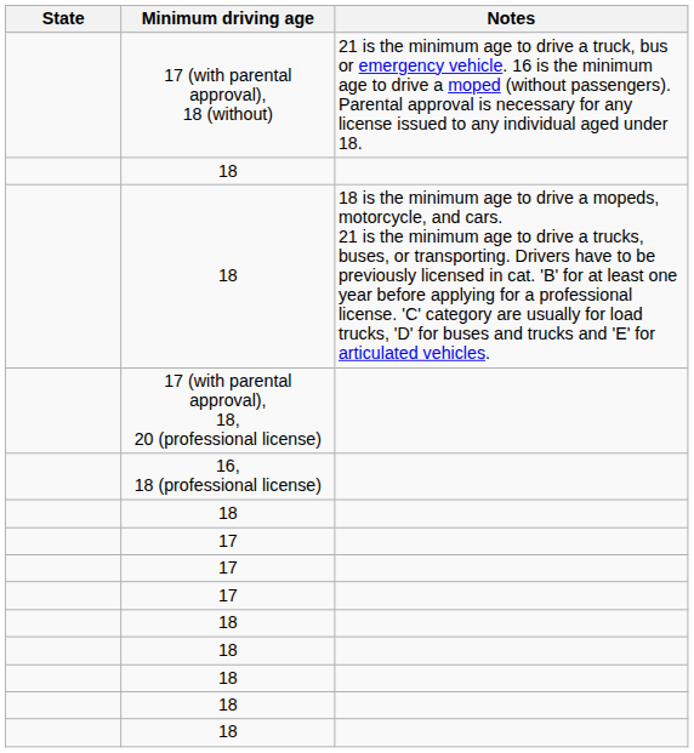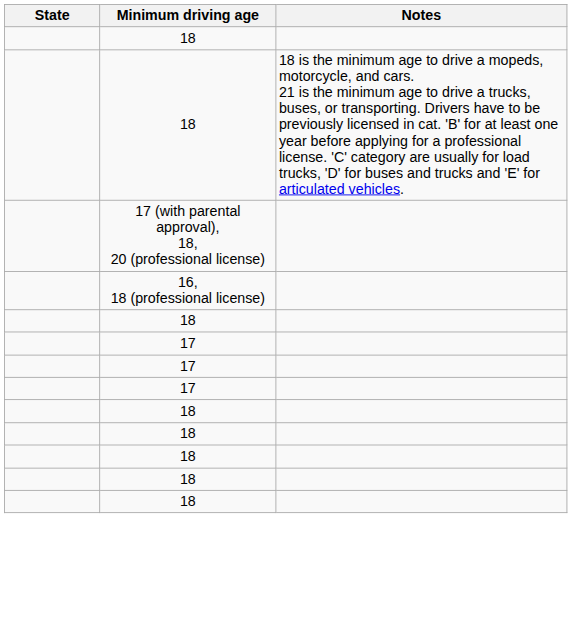 <table class="wikitable sortable">
 <tr>
 <th width="100">State</th>
 <th width="190">Minimum driving age</th>
 <th width="320">Notes</th>
-</tr>
-<tr>
-<td></td>
-<td style="text-align:center;">17 (with parental approval),<br>18 (without)</td>
-<td>21 is the minimum age to drive a truck, bus or <a href='#'>emergency vehicle</a>. 16 is the minimum age to drive a <a href='#'>moped</a> (without passengers). Parental approval is necessary for any license issued to any individual aged under 18.</td>
 </tr>
 <tr>
 <td></td>
 <td style="text-align:center;">18</td>
 <td></td>
 </tr>
 <tr>
 <td></td>
 <td style="text-align:center;">18</td>
 <td>18 is the minimum age to drive a mopeds, motorcycle, and cars.<br>21 is the minimum age to drive a trucks, buses, or transporting. Drivers have to be previously licensed in cat. 'B' for at least one year before applying for a professional license. 'C' category are usually for load trucks, 'D' for buses and trucks and 'E' for <a href='#'>articulated vehicles</a>.</td>
 </tr>
 <tr>
 <td></td>
 <td style="text-align:center;">17 (with parental approval),<br>18,<br>20 (professional license)</td>
 <td></td>
 </tr>
 <tr>
 <td></td>
 <td style="text-align:center;">16,<br>18 (professional license)</td>
 <td></td>
 </tr>
 <tr>
 <td></td>
 <td style="text-align:center;">18</td>
 <td></td>
 </tr>
 <tr>
 <td><em></em></td>
 <td style="text-align:center;">17</td>
 <td></td>
 </tr>
 <tr>
 <td><em></em></td>
 <td style="text-align:center;">17</td>
 <td></td>
 </tr>
 <tr>
 <td></td>
 <td style="text-align:center;">17</td>
 <td></td>
 </tr>
 <tr>
 <td></td>
 <td style="text-align:center;">18</td>
 <td></td>
 </tr>
 <tr>
 <td></td>
 <td style="text-align:center;">18</td>
 <td></td>
 </tr>
 <tr>
 <td></td>
 <td style="text-align:center;">18</td>
 <td></td>
 </tr>
 <tr>
 <td></td>
 <td style="text-align:center;">18</td>
 <td></td>
 </tr>
 <tr>
 <td></td>
 <td style="text-align:center;">18</td>
 <td></td>
 </tr>
 </table>
